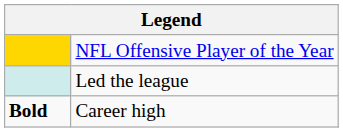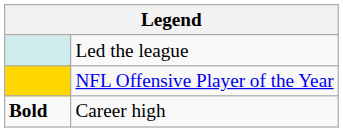 <table class="wikitable">
 <tr>
 <th colspan="2">Legend</th>
+</tr>
+<tr>
+<td style="background:#cfecec; width:3em;"></td>
+<td>Led the league</td>
 </tr>
 <tr>
 <td style="background:#ffd700; width:3em;"></td>
 <td><a href='#'>NFL Offensive Player of the Year</a></td>
 </tr>
 <tr>
-<td style="background:#cfecec; width:3em;"></td>
-<td>Led the league</td>
-</tr>
-<tr>
 <td style="width:3em;"><strong>Bold</strong></td>
 <td>Career high</td>
 </tr>
 </table>
